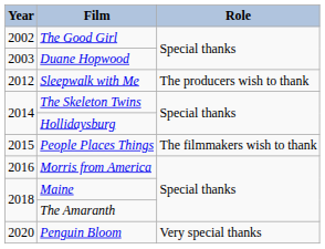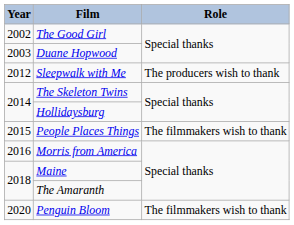 <table class="wikitable" style="font-size:95%;">
 <tr>
 <th style="background:#B0C4DE;">Year</th>
 <th style="background:#B0C4DE;">Film</th>
 <th style="background:#B0C4DE;">Role</th>
 </tr>
 <tr>
 <td>2002</td>
 <td><em><a href='#'>The Good Girl</a></em></td>
 <td rowspan=2>Special thanks</td>
 </tr>
 <tr>
 <td>2003</td>
 <td><em><a href='#'>Duane Hopwood</a></em></td>
 </tr>
 <tr>
 <td>2012</td>
 <td><em><a href='#'>Sleepwalk with Me</a></em></td>
 <td>The producers wish to thank</td>
 </tr>
 <tr>
 <td rowspan=2>2014</td>
 <td><em><a href='#'>The Skeleton Twins</a></em></td>
 <td rowspan=2>Special thanks</td>
 </tr>
 <tr>
 <td><em><a href='#'>Hollidaysburg</a></em></td>
 </tr>
 <tr>
 <td>2015</td>
 <td><em><a href='#'>People Places Things</a></em></td>
 <td>The filmmakers wish to thank</td>
 </tr>
 <tr>
 <td>2016</td>
 <td><em><a href='#'>Morris from America</a></em></td>
 <td rowspan=3>Special thanks</td>
 </tr>
 <tr>
 <td rowspan=2>2018</td>
 <td><em><a href='#'>Maine</a></em></td>
 </tr>
 <tr>
 <td><em>The Amaranth</em></td>
 </tr>
 <tr>
 <td>2020</td>
 <td><em><a href='#'>Penguin Bloom</a></em></td>
-<td>Very special thanks</td>
+<td>The filmmakers wish to thank</td>
 </tr>
 </table>
